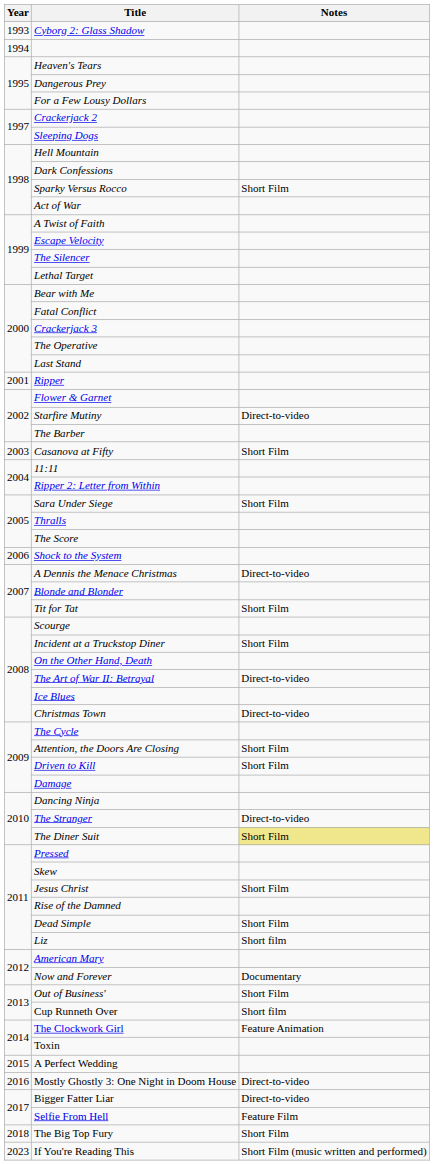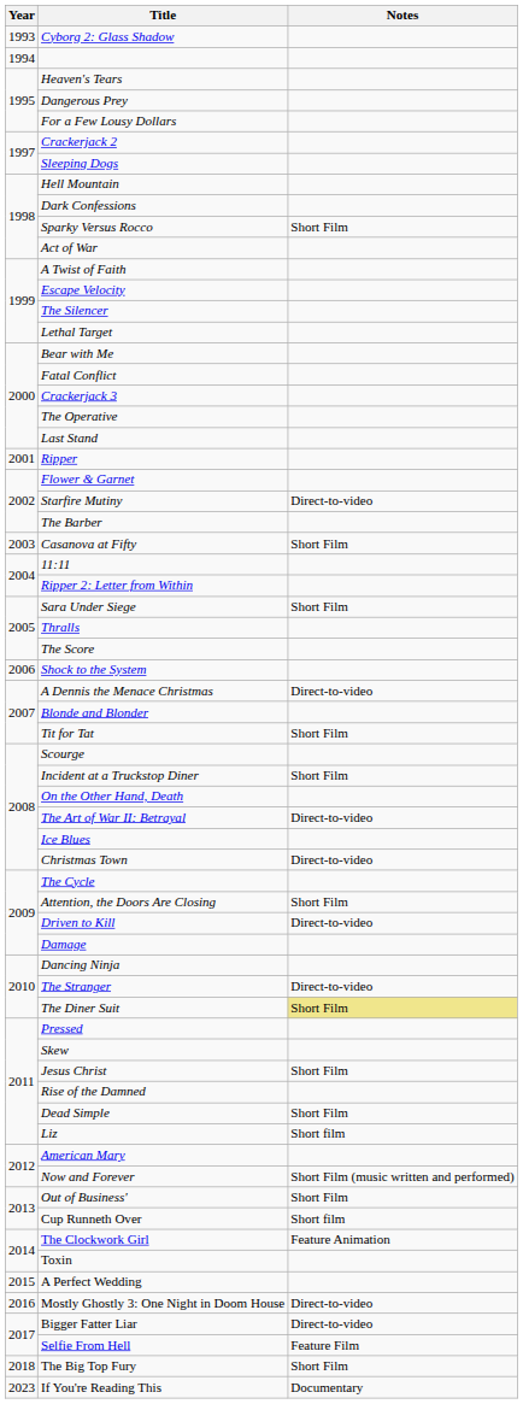 <table class="wikitable">
 <tr>
 <th>Year</th>
 <th>Title</th>
 <th>Notes</th>
 </tr>
 <tr>
 <td>1993</td>
 <td><em><a href='#'>Cyborg 2: Glass Shadow</a></em></td>
 <td></td>
 </tr>
 <tr>
 <td>1994</td>
 <td></td>
 </tr>
 <tr>
 <td rowspan="3">1995</td>
 <td><em>Heaven's Tears</em></td>
 <td></td>
 </tr>
 <tr>
 <td><em>Dangerous Prey</em></td>
 <td></td>
 </tr>
 <tr>
 <td><em>For a Few Lousy Dollars</em></td>
 <td></td>
 </tr>
 <tr>
 <td rowspan="2">1997</td>
 <td><em><a href='#'>Crackerjack 2</a></em></td>
 <td></td>
 </tr>
 <tr>
 <td><em><a href='#'>Sleeping Dogs</a></em></td>
 <td></td>
 </tr>
 <tr>
 <td rowspan="4">1998</td>
 <td><em>Hell Mountain</em></td>
 <td></td>
 </tr>
 <tr>
 <td><em>Dark Confessions</em></td>
 <td></td>
 </tr>
 <tr>
 <td><em>Sparky Versus Rocco</em></td>
 <td>Short Film</td>
 </tr>
 <tr>
 <td><em>Act of War</em></td>
 <td></td>
 </tr>
 <tr>
 <td rowspan="4">1999</td>
 <td><em>A Twist of Faith</em></td>
 <td></td>
 </tr>
 <tr>
 <td><em><a href='#'>Escape Velocity</a></em></td>
 <td></td>
 </tr>
 <tr>
 <td><em><a href='#'>The Silencer</a></em></td>
 <td></td>
 </tr>
 <tr>
 <td><em>Lethal Target</em></td>
 <td></td>
 </tr>
 <tr>
 <td rowspan="5">2000</td>
 <td><em>Bear with Me</em></td>
 <td></td>
 </tr>
 <tr>
 <td><em>Fatal Conflict</em></td>
 <td></td>
 </tr>
 <tr>
 <td><em><a href='#'>Crackerjack 3</a></em></td>
 <td></td>
 </tr>
 <tr>
 <td><em>The Operative</em></td>
 <td></td>
 </tr>
 <tr>
 <td><em>Last Stand</em></td>
 <td></td>
 </tr>
 <tr>
 <td>2001</td>
 <td><em><a href='#'>Ripper</a></em></td>
 <td></td>
 </tr>
 <tr>
 <td rowspan="3">2002</td>
 <td><em><a href='#'>Flower & Garnet</a></em></td>
 <td></td>
 </tr>
 <tr>
 <td><em>Starfire Mutiny</em></td>
 <td>Direct-to-video</td>
 </tr>
 <tr>
 <td><em>The Barber</em></td>
 <td></td>
 </tr>
 <tr>
 <td>2003</td>
 <td><em>Casanova at Fifty</em></td>
 <td>Short Film</td>
 </tr>
 <tr>
 <td rowspan="2">2004</td>
 <td><em>11:11</em></td>
 <td></td>
 </tr>
 <tr>
 <td><em><a href='#'>Ripper 2: Letter from Within</a></em></td>
 <td></td>
 </tr>
 <tr>
 <td rowspan="3">2005</td>
 <td><em>Sara Under Siege</em></td>
 <td>Short Film</td>
 </tr>
 <tr>
 <td><em><a href='#'>Thralls</a></em></td>
 <td></td>
 </tr>
 <tr>
 <td><em>The Score</em></td>
 <td></td>
 </tr>
 <tr>
 <td>2006</td>
 <td><em><a href='#'>Shock to the System</a></em></td>
 <td></td>
 </tr>
 <tr>
 <td rowspan="3">2007</td>
 <td><em>A Dennis the Menace Christmas</em></td>
 <td>Direct-to-video</td>
 </tr>
 <tr>
 <td><em><a href='#'>Blonde and Blonder</a></em></td>
 <td></td>
 </tr>
 <tr>
 <td><em>Tit for Tat</em></td>
 <td>Short Film</td>
 </tr>
 <tr>
 <td rowspan="6">2008</td>
 <td><em>Scourge</em></td>
 <td></td>
 </tr>
 <tr>
 <td><em>Incident at a Truckstop Diner</em></td>
 <td>Short Film</td>
 </tr>
 <tr>
 <td><em><a href='#'>On the Other Hand, Death</a></em></td>
 <td></td>
 </tr>
 <tr>
 <td><em><a href='#'>The Art of War II: Betrayal</a></em></td>
 <td>Direct-to-video</td>
 </tr>
 <tr>
 <td><em><a href='#'>Ice Blues</a></em></td>
 <td></td>
 </tr>
 <tr>
 <td><em>Christmas Town</em></td>
 <td>Direct-to-video</td>
 </tr>
 <tr>
 <td rowspan="4">2009</td>
 <td><em><a href='#'>The Cycle</a></em></td>
 <td></td>
 </tr>
 <tr>
 <td><em>Attention, the Doors Are Closing</em></td>
 <td>Short Film</td>
 </tr>
 <tr>
 <td><em><a href='#'>Driven to Kill</a></em></td>
-<td>Short Film</td>
+<td>Direct-to-video</td>
 </tr>
 <tr>
 <td><em><a href='#'>Damage</a></em></td>
 <td></td>
 </tr>
 <tr>
 <td rowspan="3">2010</td>
 <td><em>Dancing Ninja</em></td>
 <td></td>
 </tr>
 <tr>
 <td><em><a href='#'>The Stranger</a></em></td>
 <td>Direct-to-video</td>
 </tr>
 <tr>
 <td><em>The Diner Suit</em></td>
 <td style="background: khaki;">Short Film</td>
 </tr>
 <tr>
 <td rowspan="6">2011</td>
 <td><em><a href='#'>Pressed</a></em></td>
 <td></td>
 </tr>
 <tr>
 <td><em>Skew</em></td>
 <td></td>
 </tr>
 <tr>
 <td><em>Jesus Christ</em></td>
 <td>Short Film</td>
 </tr>
 <tr>
 <td><em>Rise of the Damned</em></td>
 <td></td>
 </tr>
 <tr>
 <td><em>Dead Simple</em></td>
 <td>Short Film</td>
 </tr>
 <tr>
 <td><em>Liz</em></td>
 <td>Short film</td>
 </tr>
 <tr>
 <td rowspan="2">2012</td>
 <td><em><a href='#'>American Mary</a></em></td>
 <td></td>
 </tr>
 <tr>
 <td><em>Now and Forever</em></td>
-<td>Documentary</td>
+<td>Short Film (music written and performed)</td>
 </tr>
 <tr>
 <td rowspan="2">2013</td>
 <td><em>Out of Business'</td>
 <td>Short Film</td>
 </tr>
 <tr>
 <td></em>Cup Runneth Over<em></td>
 <td>Short film</td>
 </tr>
 <tr>
 <td rowspan="2">2014</td>
 <td></em><a href='#'>The Clockwork Girl</a><em></td>
 <td>Feature Animation</td>
 </tr>
 <tr>
 <td></em>Toxin<em></td>
 <td></td>
 </tr>
 <tr>
 <td>2015</td>
 <td></em>A Perfect Wedding<em></td>
 <td></td>
 </tr>
 <tr>
 <td>2016</td>
 <td></em>Mostly Ghostly 3: One Night in Doom House<em></td>
 <td>Direct-to-video</td>
 </tr>
 <tr>
 <td rowspan="2">2017</td>
 <td></em>Bigger Fatter Liar<em></td>
 <td>Direct-to-video</td>
 </tr>
 <tr>
 <td></em><a href='#'>Selfie From Hell</a><em></td>
 <td>Feature Film</td>
 </tr>
 <tr>
 <td>2018</td>
 <td></em>The Big Top Fury<em></td>
 <td>Short Film</td>
 </tr>
 <tr>
 <td>2023</td>
 <td></em>If You're Reading This<em></td>
-<td>Short Film (music written and performed)</td>
+<td>Documentary</td>
 </tr>
 </table>
